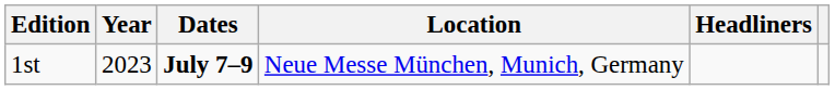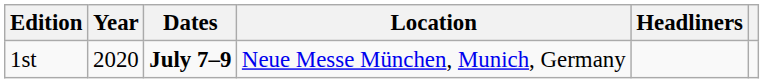 <table class="wikitable sortable">
 <tr>
 <th>Edition</th>
 <th>Year</th>
 <th>Dates</th>
 <th>Location</th>
 <th class="unsortable">Headliners</th>
 <th class="unsortable"></th>
 </tr>
 <tr>
 <td>1st</td>
-<td>2023</td>
+<td>2020</td>
 <td><strong>July 7–9</strong></td>
 <td><a href='#'>Neue Messe München</a>, <a href='#'>Munich</a>, Germany</td>
 <td></td>
 <td align="center"></td>
 </tr>
 </table>
